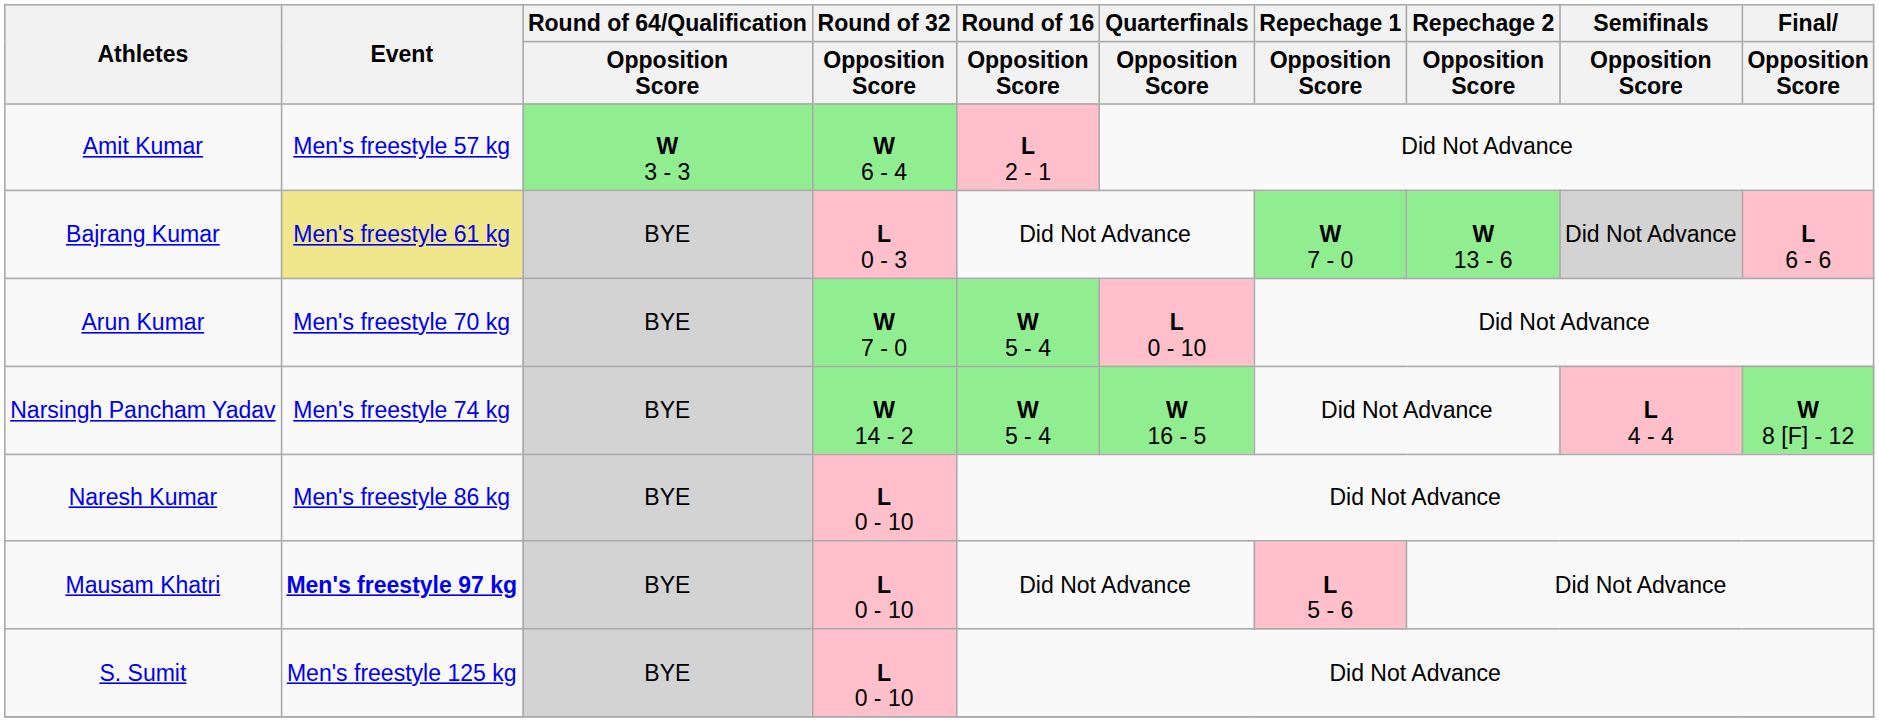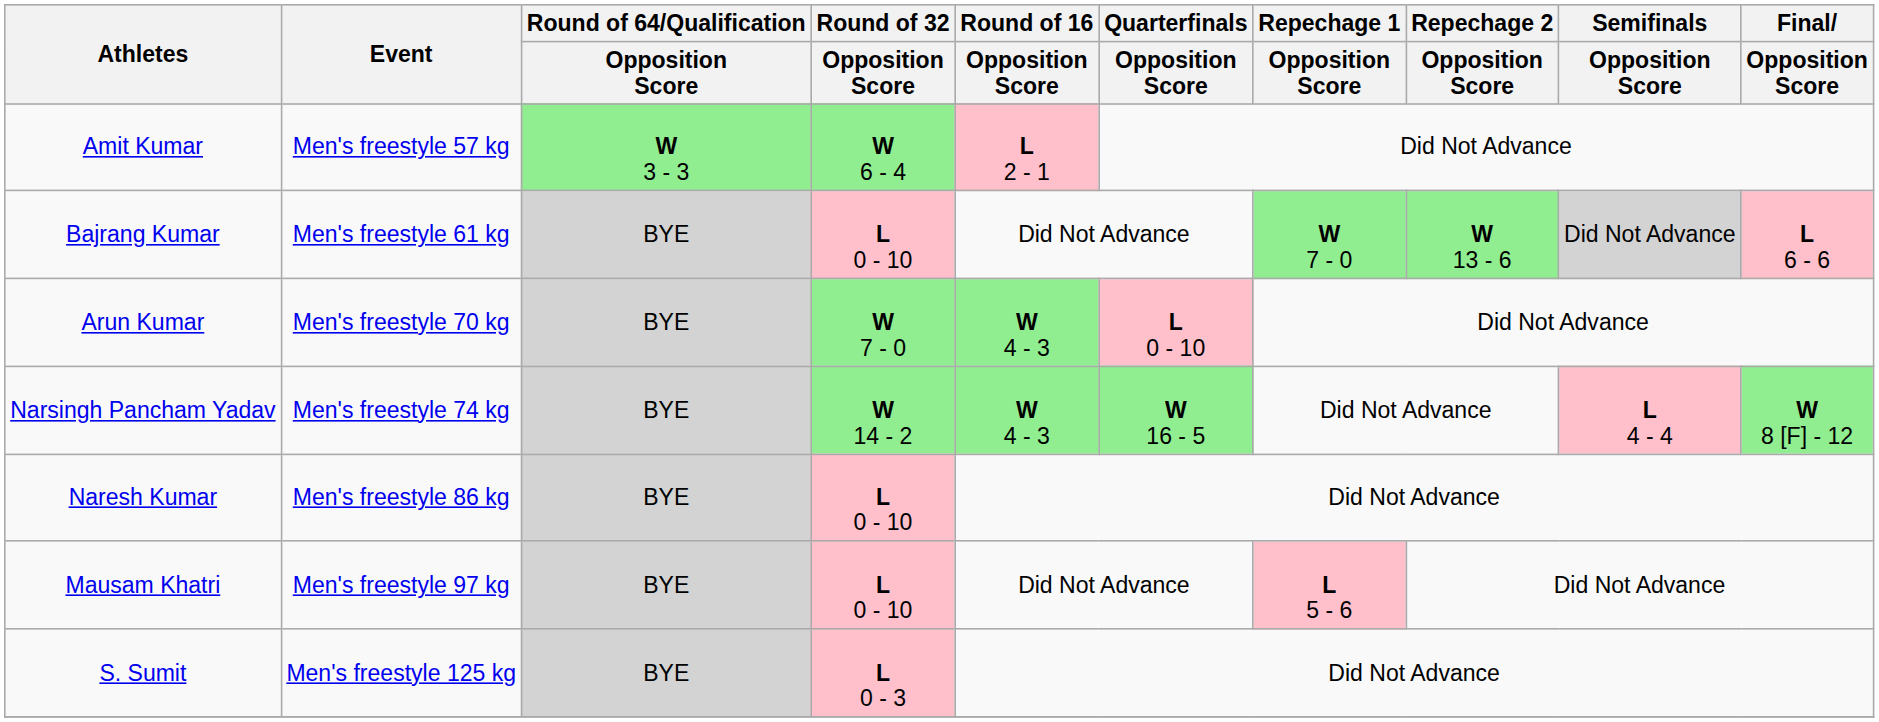 <table class=wikitable style="font-size:90%">
 <tr>
 <th rowspan=2>Athletes</th>
 <th rowspan=2>Event</th>
 <th>Round of 64/Qualification</th>
 <th>Round of 32</th>
 <th>Round of 16</th>
 <th>Quarterfinals</th>
 <th>Repechage 1</th>
 <th>Repechage 2</th>
 <th>Semifinals</th>
 <th>Final/</th>
 </tr>
 <tr>
 <th>Opposition<br>Score</th>
 <th>Opposition<br>Score</th>
 <th>Opposition<br>Score</th>
 <th>Opposition<br>Score</th>
 <th>Opposition<br>Score</th>
 <th>Opposition<br>Score</th>
 <th>Opposition<br>Score</th>
 <th>Opposition<br>Score</th>
 </tr>
 <tr align=center>
 <td><a href='#'>Amit Kumar</a></td>
 <td><a href='#'>Men's freestyle 57 kg</a></td>
 <td style="background:lightgreen;"><br><strong>W</strong><br>3 - 3</td>
 <td style="background:lightgreen;"><br><strong>W</strong><br>6 - 4</td>
 <td style="background:pink;"><br><strong>L</strong><br>2 - 1</td>
 <td colspan=5>Did Not Advance</td>
 </tr>
 <tr align=center>
 <td><a href='#'>Bajrang Kumar</a></td>
-<td style="background: khaki;"><a href='#'>Men's freestyle 61 kg</a></td>
+<td><a href='#'>Men's freestyle 61 kg</a></td>
 <td style="background:lightgrey;">BYE</td>
-<td style="background:pink;"><br><strong>L</strong><br>0 - 3</td>
+<td style="background:pink;"><br><strong>L</strong><br>0 - 10</td>
 <td colspan=2>Did Not Advance</td>
 <td style="background:lightgreen;"><br><strong>W</strong><br>7 - 0</td>
 <td style="background:lightgreen;"><br><strong>W</strong><br>13 - 6</td>
 <td colspan=1 style="background: lightgrey;">Did Not Advance</td>
 <td style="background:pink;"><br><strong>L</strong><br>6 - 6</td>
 </tr>
 <tr align=center>
 <td><a href='#'>Arun Kumar</a></td>
 <td><a href='#'>Men's freestyle 70 kg</a></td>
 <td style="background:lightgrey;">BYE</td>
 <td style="background:lightgreen;"><br><strong>W</strong><br>7 - 0</td>
-<td style="background:lightgreen;"><br><strong>W</strong><br>5 - 4</td>
+<td style="background:lightgreen;"><br><strong>W</strong><br>4 - 3</td>
 <td style="background:pink;"><br><strong>L</strong><br>0 - 10</td>
 <td colspan=4>Did Not Advance</td>
 </tr>
 <tr align=center>
 <td><a href='#'>Narsingh Pancham Yadav</a></td>
 <td><a href='#'>Men's freestyle 74 kg</a></td>
 <td style="background:lightgrey;">BYE</td>
 <td style="background:lightgreen;"><br><strong>W</strong><br>14 - 2</td>
-<td style="background:lightgreen;"><br><strong>W</strong><br>5 - 4</td>
+<td style="background:lightgreen;"><br><strong>W</strong><br>4 - 3</td>
 <td style="background:lightgreen;"><br><strong>W</strong><br>16 - 5</td>
 <td colspan=2>Did Not Advance</td>
 <td style="background:pink;"><br><strong>L</strong><br>4 - 4</td>
 <td style="background:lightgreen;"><br><strong>W</strong><br>8 [F] - 12 <br></td>
 </tr>
 <tr align=center>
 <td><a href='#'>Naresh Kumar</a></td>
 <td><a href='#'>Men's freestyle 86 kg</a></td>
 <td style="background:lightgrey;">BYE</td>
 <td style="background:pink;"><br><strong>L</strong><br>0 - 10</td>
 <td colspan=6>Did Not Advance</td>
 </tr>
 <tr align=center>
 <td><a href='#'>Mausam Khatri</a></td>
-<td><strong><a href='#'>Men's freestyle 97 kg</a></strong></td>
+<td><a href='#'>Men's freestyle 97 kg</a></td>
 <td style="background:lightgrey;">BYE</td>
 <td style="background:pink;"><br><strong>L</strong><br>0 - 10</td>
 <td colspan=2>Did Not Advance</td>
 <td style="background:pink;"><br><strong>L</strong><br>5 - 6</td>
 <td colspan=3>Did Not Advance</td>
 </tr>
 <tr align=center>
 <td><a href='#'>S. Sumit</a></td>
 <td><a href='#'>Men's freestyle 125 kg</a></td>
 <td style="background:lightgrey;">BYE</td>
-<td style="background:pink;"><br><strong>L</strong><br>0 - 10</td>
+<td style="background:pink;"><br><strong>L</strong><br>0 - 3</td>
 <td colspan=6>Did Not Advance</td>
 </tr>
 <tr align=center>
 </tr>
 </table>
